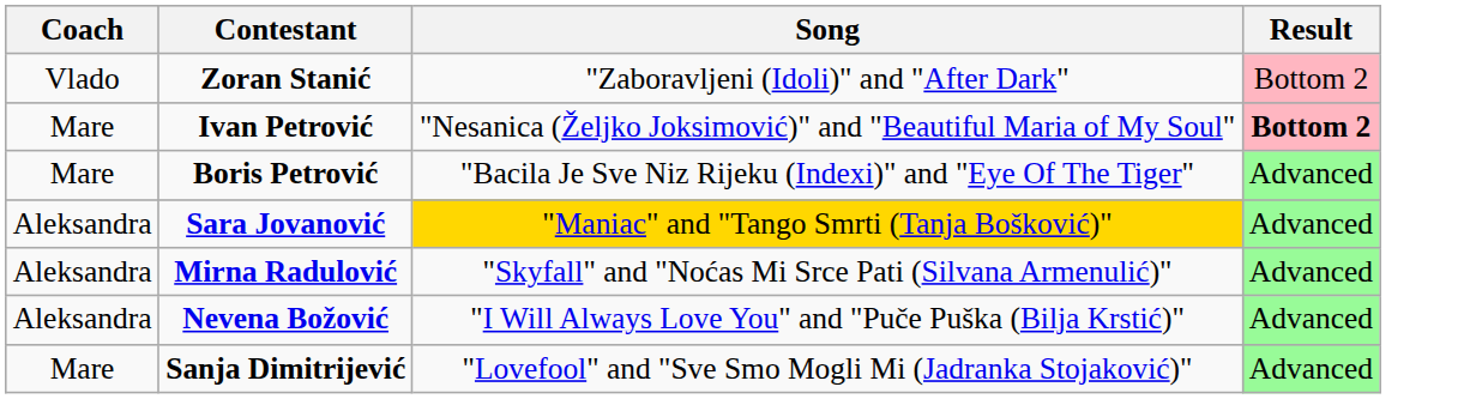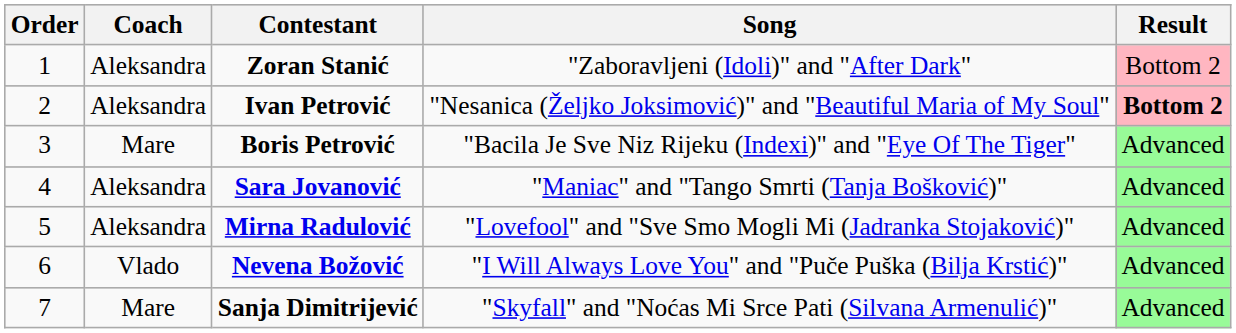 <table class="wikitable sortable" style="text-align: center; width: auto;">
 <tr>
+<th>Order</th>
 <th>Coach</th>
 <th>Contestant</th>
 <th>Song</th>
 <th>Result</th>
 </tr>
 <tr>
-<td>Vlado</td>
+<td>1</td>
+<td>Aleksandra</td>
 <td><strong>Zoran Stanić</strong></td>
 <td>"Zaboravljeni (<a href='#'>Idoli</a>)" and "<a href='#'>After Dark</a>"</td>
 <td style="background:lightpink;">Bottom 2</td>
 </tr>
 <tr>
-<td>Mare</td>
+<td>2</td>
+<td>Aleksandra</td>
 <td><strong>Ivan Petrović</strong></td>
 <td>"Nesanica (<a href='#'>Željko Joksimović</a>)" and "<a href='#'>Beautiful Maria of My Soul</a>"</td>
 <td style="background:lightpink;"><strong>Bottom 2</strong></td>
 </tr>
 <tr>
+<td>3</td>
 <td>Mare</td>
 <td><strong>Boris Petrović</strong></td>
 <td>"Bacila Je Sve Niz Rijeku (<a href='#'>Indexi</a>)" and "<a href='#'>Eye Of The Tiger</a>"</td>
 <td style="background:palegreen;">Advanced</td>
 </tr>
 <tr>
+<td>4</td>
 <td>Aleksandra</td>
 <td><strong><a href='#'>Sara Jovanović</a></strong></td>
-<td style="background: gold;">"<a href='#'>Maniac</a>" and "Tango Smrti (<a href='#'>Tanja Bošković</a>)"</td>
+<td>"<a href='#'>Maniac</a>" and "Tango Smrti (<a href='#'>Tanja Bošković</a>)"</td>
 <td style="background:palegreen;">Advanced</td>
 </tr>
 <tr>
+<td>5</td>
 <td>Aleksandra</td>
 <td><strong><a href='#'>Mirna Radulović</a></strong></td>
-<td>"<a href='#'>Skyfall</a>" and "Noćas Mi Srce Pati (<a href='#'>Silvana Armenulić</a>)"</td>
+<td>"<a href='#'>Lovefool</a>" and "Sve Smo Mogli Mi (<a href='#'>Jadranka Stojaković</a>)"</td>
 <td style="background:palegreen;">Advanced</td>
 </tr>
 <tr>
-<td>Aleksandra</td>
+<td>6</td>
+<td>Vlado</td>
 <td><strong><a href='#'>Nevena Božović</a></strong></td>
 <td>"<a href='#'>I Will Always Love You</a>" and "Puče Puška (<a href='#'>Bilja Krstić</a>)"</td>
 <td style="background:palegreen;">Advanced</td>
 </tr>
 <tr>
+<td>7</td>
 <td>Mare</td>
 <td><strong>Sanja Dimitrijević</strong></td>
-<td>"<a href='#'>Lovefool</a>" and "Sve Smo Mogli Mi (<a href='#'>Jadranka Stojaković</a>)"</td>
+<td>"<a href='#'>Skyfall</a>" and "Noćas Mi Srce Pati (<a href='#'>Silvana Armenulić</a>)"</td>
 <td style="background:palegreen;">Advanced</td>
 </tr>
 </table>
